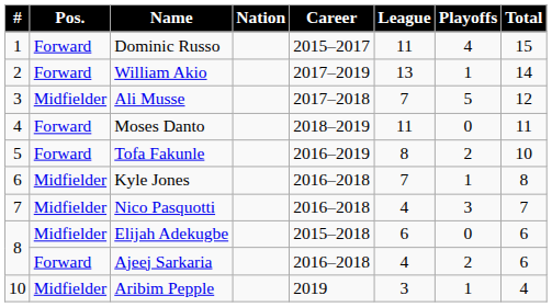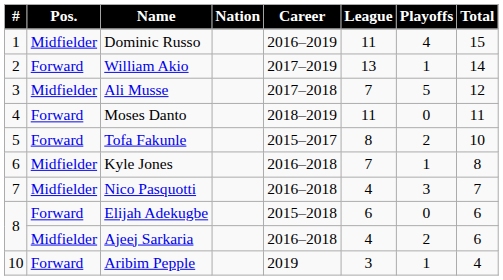 <table class="wikitable sortable" style="text-align:center;">
 <tr>
 <th style="background:#000; color:#FFF;" scope="col">#</th>
 <th style="background:#000; color:#FFF;" scope="col">Pos.</th>
 <th style="background:#000; color:#FFF;" scope="col">Name</th>
 <th style="background:#000; color:#FFF;" scope="col">Nation</th>
 <th style="background:#000; color:#FFF;" scope="col">Career</th>
 <th style="background:#000; color:#FFF;" scope="col">League</th>
 <th style="background:#000; color:#FFF;" scope="col">Playoffs</th>
 <th style="background:#000; color:#FFF;" scope="col">Total</th>
 </tr>
 <tr>
 <td>1</td>
-<td align="left"><a href='#'>Forward</a></td>
+<td align="left"><a href='#'>Midfielder</a></td>
 <td align="left">Dominic Russo</td>
 <td align="left"></td>
-<td align="left">2015–2017</td>
+<td align="left">2016–2019</td>
 <td>11</td>
 <td>4</td>
 <td>15</td>
 </tr>
 <tr>
 <td>2</td>
 <td align="left"><a href='#'>Forward</a></td>
 <td align="left"><a href='#'>William Akio</a></td>
 <td align="left"></td>
 <td align="left">2017–2019</td>
 <td>13</td>
 <td>1</td>
 <td>14</td>
 </tr>
 <tr>
 <td>3</td>
 <td align="left"><a href='#'>Midfielder</a></td>
 <td align="left"><a href='#'>Ali Musse</a></td>
 <td align="left"></td>
 <td align="left">2017–2018</td>
 <td>7</td>
 <td>5</td>
 <td>12</td>
 </tr>
 <tr>
 <td>4</td>
 <td align="left"><a href='#'>Forward</a></td>
 <td align="left">Moses Danto</td>
 <td align="left"></td>
 <td align="left">2018–2019</td>
 <td>11</td>
 <td>0</td>
 <td>11</td>
 </tr>
 <tr>
 <td>5</td>
 <td align="left"><a href='#'>Forward</a></td>
 <td align="left"><a href='#'>Tofa Fakunle</a></td>
 <td align="left"></td>
-<td align="left">2016–2019</td>
+<td align="left">2015–2017</td>
 <td>8</td>
 <td>2</td>
 <td>10</td>
 </tr>
 <tr>
 <td>6</td>
 <td align="left"><a href='#'>Midfielder</a></td>
 <td align="left">Kyle Jones</td>
 <td align="left"></td>
 <td align="left">2016–2018</td>
 <td>7</td>
 <td>1</td>
 <td>8</td>
 </tr>
 <tr>
 <td>7</td>
 <td align="left"><a href='#'>Midfielder</a></td>
 <td align="left"><a href='#'>Nico Pasquotti</a></td>
 <td align="left"></td>
 <td align="left">2016–2018</td>
 <td>4</td>
 <td>3</td>
 <td>7</td>
 </tr>
 <tr>
 <td rowspan="2">8</td>
-<td align="left"><a href='#'>Midfielder</a></td>
+<td align="left"><a href='#'>Forward</a></td>
 <td align="left"><a href='#'>Elijah Adekugbe</a></td>
 <td align="left"></td>
 <td align="left">2015–2018</td>
 <td>6</td>
 <td>0</td>
 <td>6</td>
 </tr>
 <tr>
-<td align="left"><a href='#'>Forward</a></td>
+<td align="left"><a href='#'>Midfielder</a></td>
 <td align="left"><a href='#'>Ajeej Sarkaria</a></td>
 <td align="left"></td>
 <td align="left">2016–2018</td>
 <td>4</td>
 <td>2</td>
 <td>6</td>
 </tr>
 <tr>
 <td>10</td>
-<td align="left"><a href='#'>Midfielder</a></td>
+<td align="left"><a href='#'>Forward</a></td>
 <td align="left"><a href='#'>Aribim Pepple</a></td>
 <td align="left"></td>
 <td align="left">2019</td>
 <td>3</td>
 <td>1</td>
 <td>4</td>
 </tr>
 </table>
